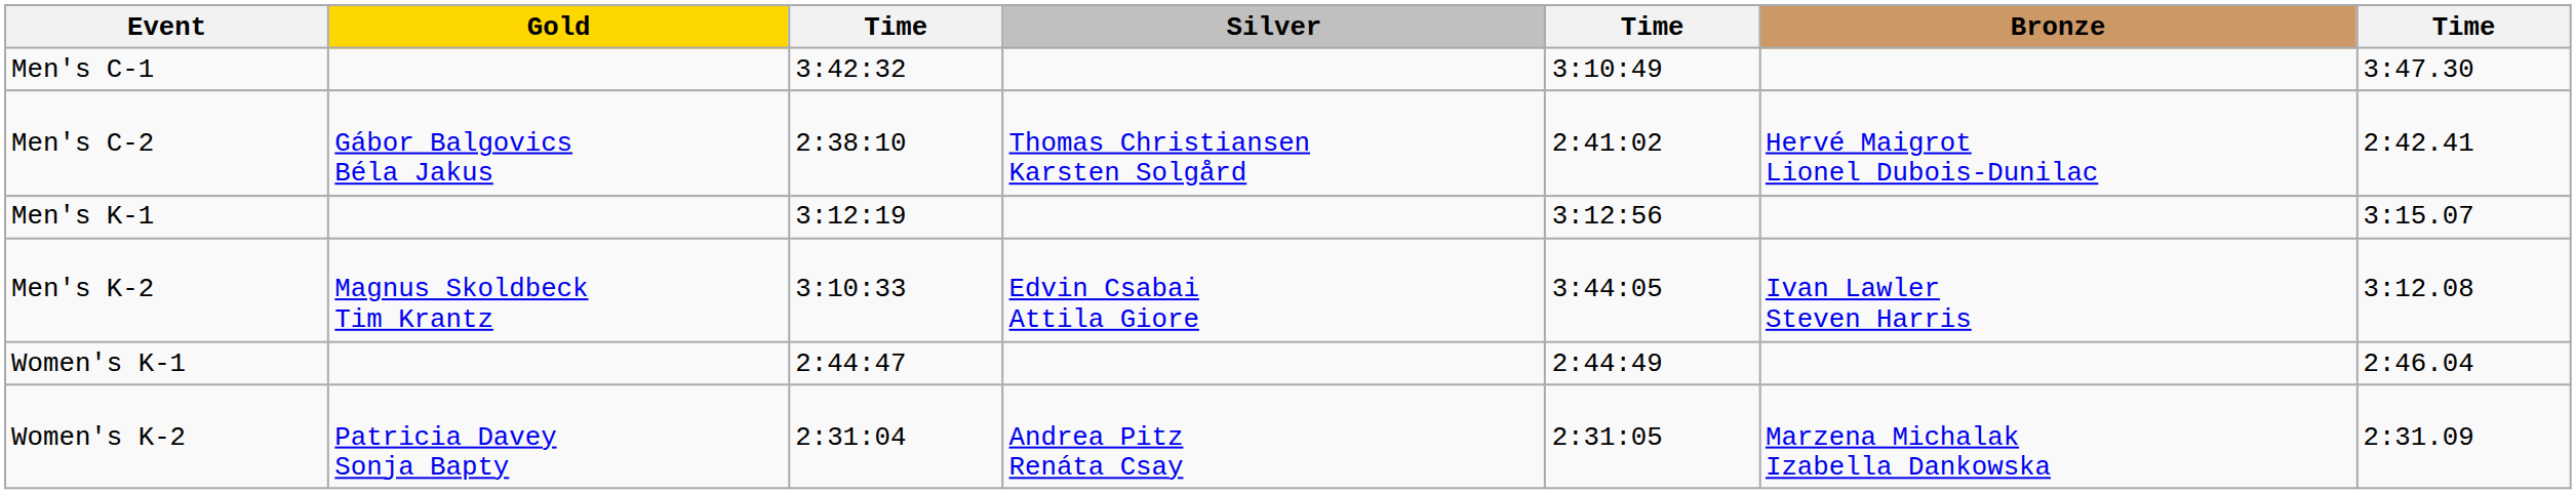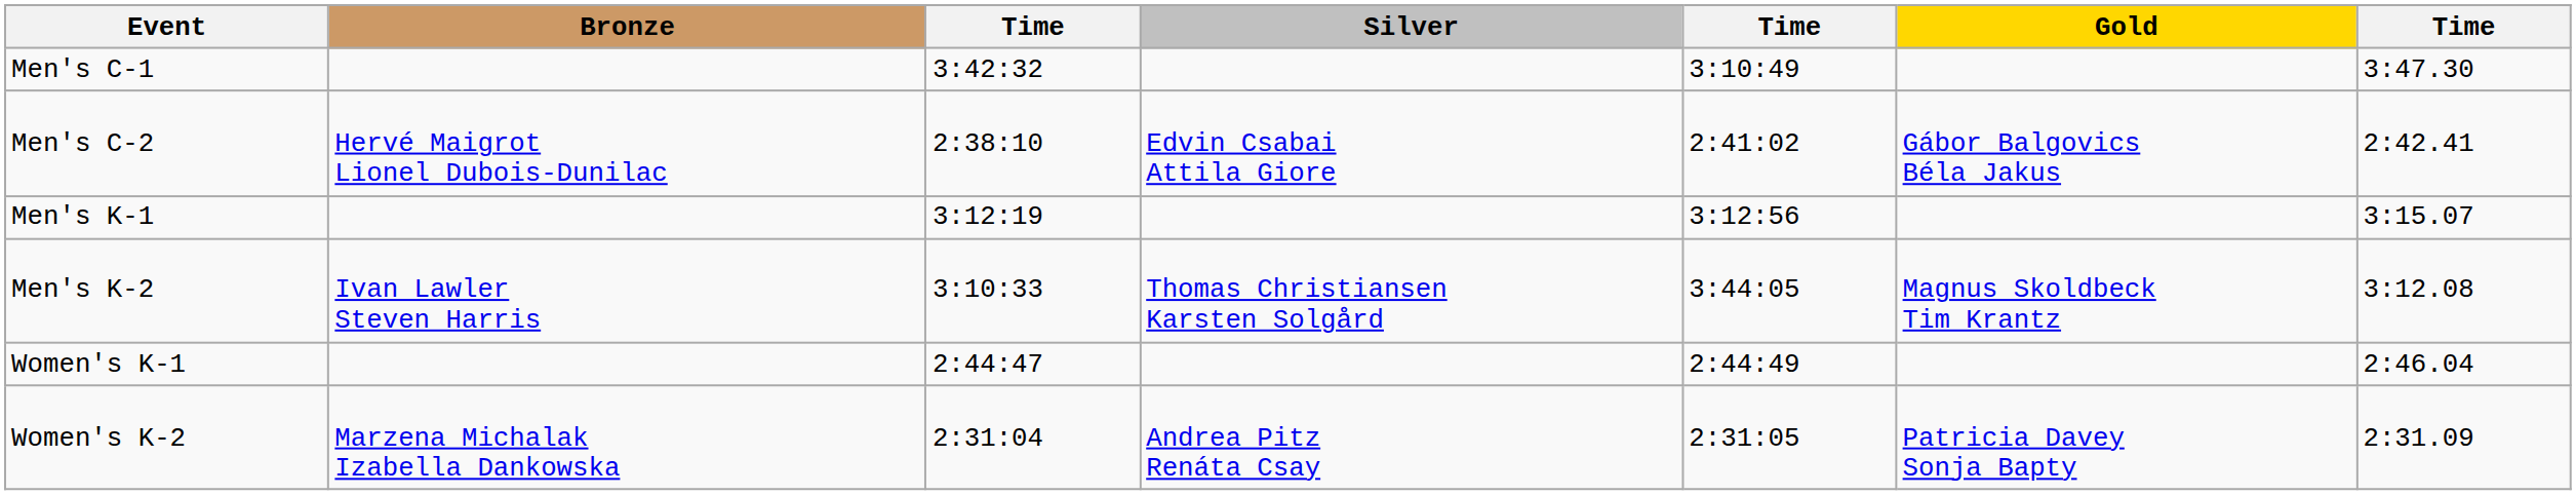 <table class="wikitable" width=100%>
 <tr>
 <th>Event</th>
-<td align=center bgcolor="gold"><strong>Gold</strong></td>
+<td align=center bgcolor="CC9966"><strong>Bronze</strong></td>
 <th>Time</th>
 <td align=center bgcolor="silver"><strong>Silver</strong></td>
 <th>Time</th>
-<td align=center bgcolor="CC9966"><strong>Bronze</strong></td>
+<td align=center bgcolor="gold"><strong>Gold</strong></td>
 <th>Time</th>
 </tr>
 <tr>
 <td>Men's C-1</td>
 <td></td>
 <td>3:42:32</td>
 <td></td>
 <td>3:10:49</td>
 <td></td>
 <td>3:47.30</td>
 </tr>
 <tr>
 <td>Men's C-2</td>
+<td><br><a href='#'>Hervé Maigrot</a><br><a href='#'>Lionel Dubois-Dunilac</a></td>
+<td>2:38:10</td>
+<td><br><a href='#'>Edvin Csabai</a><br><a href='#'>Attila Giore</a></td>
+<td>2:41:02</td>
 <td><br><a href='#'>Gábor Balgovics</a><br><a href='#'>Béla Jakus</a></td>
-<td>2:38:10</td>
-<td><br><a href='#'>Thomas Christiansen</a><br><a href='#'>Karsten Solgård</a></td>
-<td>2:41:02</td>
-<td><br><a href='#'>Hervé Maigrot</a><br><a href='#'>Lionel Dubois-Dunilac</a></td>
 <td>2:42.41</td>
 </tr>
 <tr>
 <td>Men's K-1</td>
 <td></td>
 <td>3:12:19</td>
 <td></td>
 <td>3:12:56</td>
 <td></td>
 <td>3:15.07</td>
 </tr>
 <tr>
 <td>Men's K-2</td>
+<td><br><a href='#'>Ivan Lawler</a><br><a href='#'>Steven Harris</a></td>
+<td>3:10:33</td>
+<td><br><a href='#'>Thomas Christiansen</a><br><a href='#'>Karsten Solgård</a></td>
+<td>3:44:05</td>
 <td><br><a href='#'>Magnus Skoldbeck</a><br><a href='#'>Tim Krantz</a></td>
-<td>3:10:33</td>
-<td><br><a href='#'>Edvin Csabai</a><br><a href='#'>Attila Giore</a></td>
-<td>3:44:05</td>
-<td><br><a href='#'>Ivan Lawler</a><br><a href='#'>Steven Harris</a></td>
 <td>3:12.08</td>
 </tr>
 <tr>
 <td>Women's K-1</td>
 <td></td>
 <td>2:44:47</td>
 <td></td>
 <td>2:44:49</td>
 <td></td>
 <td>2:46.04</td>
 </tr>
 <tr>
 <td>Women's K-2</td>
-<td><br><a href='#'>Patricia Davey</a><br><a href='#'>Sonja Bapty</a></td>
+<td><br><a href='#'>Marzena Michalak</a><br><a href='#'>Izabella Dankowska</a></td>
 <td>2:31:04</td>
 <td><br><a href='#'>Andrea Pitz</a><br><a href='#'>Renáta Csay</a></td>
 <td>2:31:05</td>
-<td><br><a href='#'>Marzena Michalak</a><br><a href='#'>Izabella Dankowska</a></td>
+<td><br><a href='#'>Patricia Davey</a><br><a href='#'>Sonja Bapty</a></td>
 <td>2:31.09</td>
 </tr>
 </table>
